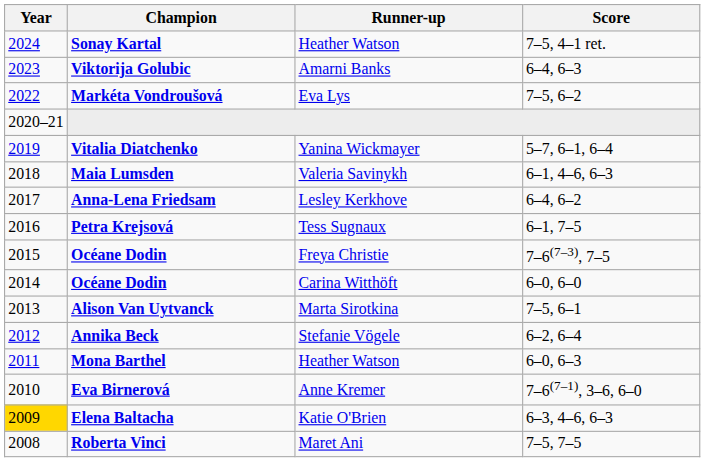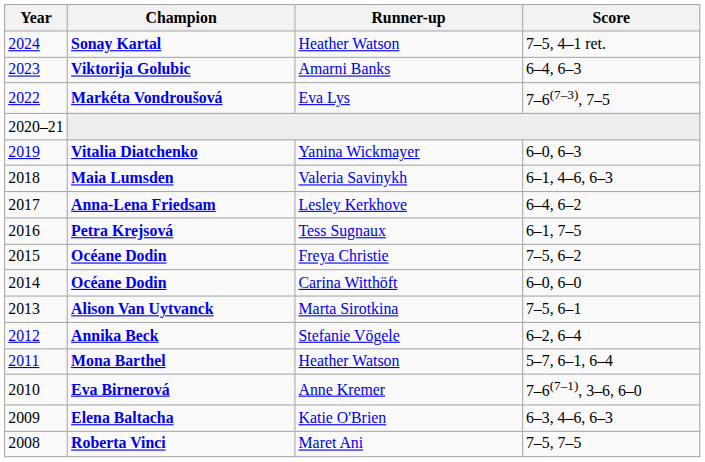 <table class="wikitable" style="font-size:90%">
 <tr>
 <th>Year</th>
 <th width="200">Champion</th>
 <th width="200">Runner-up</th>
 <th width="155">Score</th>
 </tr>
 <tr>
 <td><a href='#'>2024</a></td>
 <td> <strong><a href='#'>Sonay Kartal</a></strong></td>
 <td> <a href='#'>Heather Watson</a></td>
 <td>7–5, 4–1 ret.</td>
 </tr>
 <tr>
 <td><a href='#'>2023</a></td>
 <td> <strong><a href='#'>Viktorija Golubic</a></strong></td>
 <td> <a href='#'>Amarni Banks</a></td>
 <td>6–4, 6–3</td>
 </tr>
 <tr>
 <td><a href='#'>2022</a></td>
 <td> <strong><a href='#'>Markéta Vondroušová</a></strong></td>
 <td> <a href='#'>Eva Lys</a></td>
-<td>7–5, 6–2</td>
+<td>7–6<sup>(7–3)</sup>, 7–5</td>
 </tr>
 <tr>
 <td>2020–21</td>
 <td colspan=3 bgcolor="#ededed"></td>
 </tr>
 <tr>
 <td><a href='#'>2019</a></td>
 <td> <strong><a href='#'>Vitalia Diatchenko</a></strong></td>
 <td> <a href='#'>Yanina Wickmayer</a></td>
-<td>5–7, 6–1, 6–4</td>
+<td>6–0, 6–3</td>
 </tr>
 <tr>
 <td>2018</td>
 <td> <strong><a href='#'>Maia Lumsden</a></strong></td>
 <td> <a href='#'>Valeria Savinykh</a></td>
 <td>6–1, 4–6, 6–3</td>
 </tr>
 <tr>
 <td>2017</td>
 <td> <strong><a href='#'>Anna-Lena Friedsam</a></strong></td>
 <td> <a href='#'>Lesley Kerkhove</a></td>
 <td>6–4, 6–2</td>
 </tr>
 <tr>
 <td>2016</td>
 <td> <strong><a href='#'>Petra Krejsová</a></strong></td>
 <td> <a href='#'>Tess Sugnaux</a></td>
 <td>6–1, 7–5</td>
 </tr>
 <tr>
 <td>2015</td>
 <td> <strong><a href='#'>Océane Dodin</a></strong></td>
 <td> <a href='#'>Freya Christie</a></td>
-<td>7–6<sup>(7–3)</sup>, 7–5</td>
+<td>7–5, 6–2</td>
 </tr>
 <tr>
 <td>2014</td>
 <td> <strong><a href='#'>Océane Dodin</a></strong></td>
 <td> <a href='#'>Carina Witthöft</a></td>
 <td>6–0, 6–0</td>
 </tr>
 <tr>
 <td>2013</td>
 <td> <strong><a href='#'>Alison Van Uytvanck</a></strong></td>
 <td> <a href='#'>Marta Sirotkina</a></td>
 <td>7–5, 6–1</td>
 </tr>
 <tr>
 <td><a href='#'>2012</a></td>
 <td> <strong><a href='#'>Annika Beck</a></strong></td>
 <td> <a href='#'>Stefanie Vögele</a></td>
 <td>6–2, 6–4</td>
 </tr>
 <tr>
 <td><a href='#'>2011</a></td>
 <td> <strong><a href='#'>Mona Barthel</a></strong></td>
 <td> <a href='#'>Heather Watson</a></td>
-<td>6–0, 6–3</td>
+<td>5–7, 6–1, 6–4</td>
 </tr>
 <tr>
 <td>2010</td>
 <td> <strong><a href='#'>Eva Birnerová</a></strong></td>
 <td> <a href='#'>Anne Kremer</a></td>
 <td>7–6<sup>(7–1)</sup>, 3–6, 6–0</td>
 </tr>
 <tr>
-<td style="background: gold;">2009</td>
+<td>2009</td>
 <td> <strong><a href='#'>Elena Baltacha</a></strong></td>
 <td> <a href='#'>Katie O'Brien</a></td>
 <td>6–3, 4–6, 6–3</td>
 </tr>
 <tr>
 <td>2008</td>
 <td> <strong><a href='#'>Roberta Vinci</a></strong></td>
 <td> <a href='#'>Maret Ani</a></td>
 <td>7–5, 7–5</td>
 </tr>
 </table>
